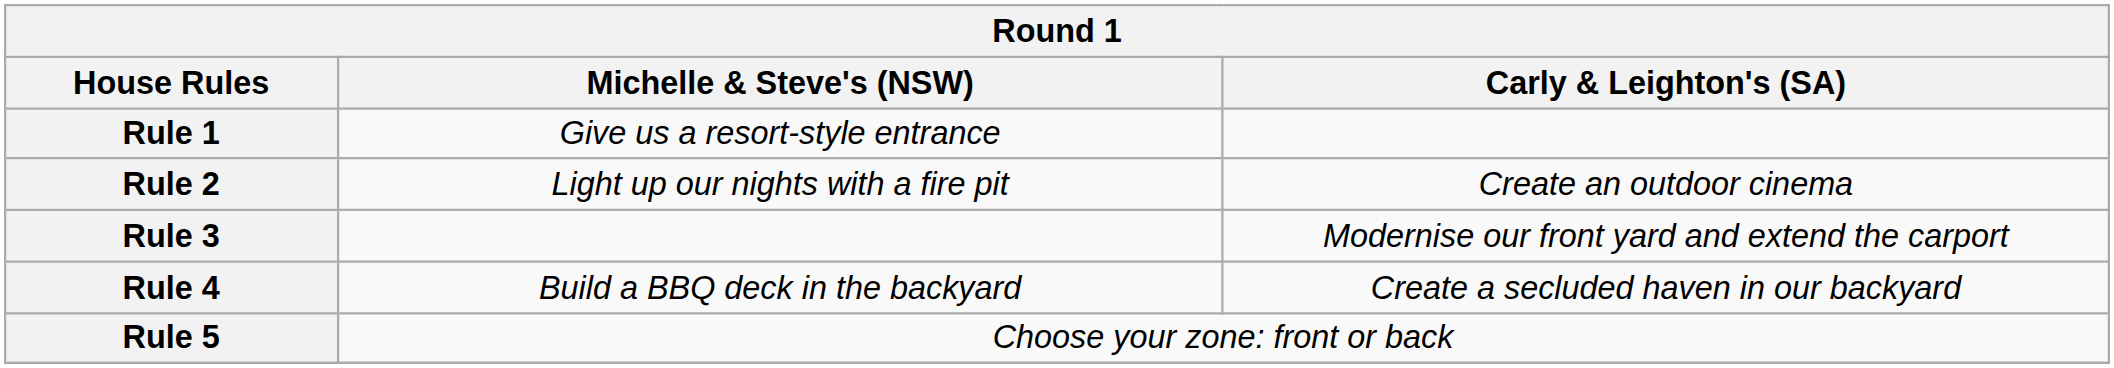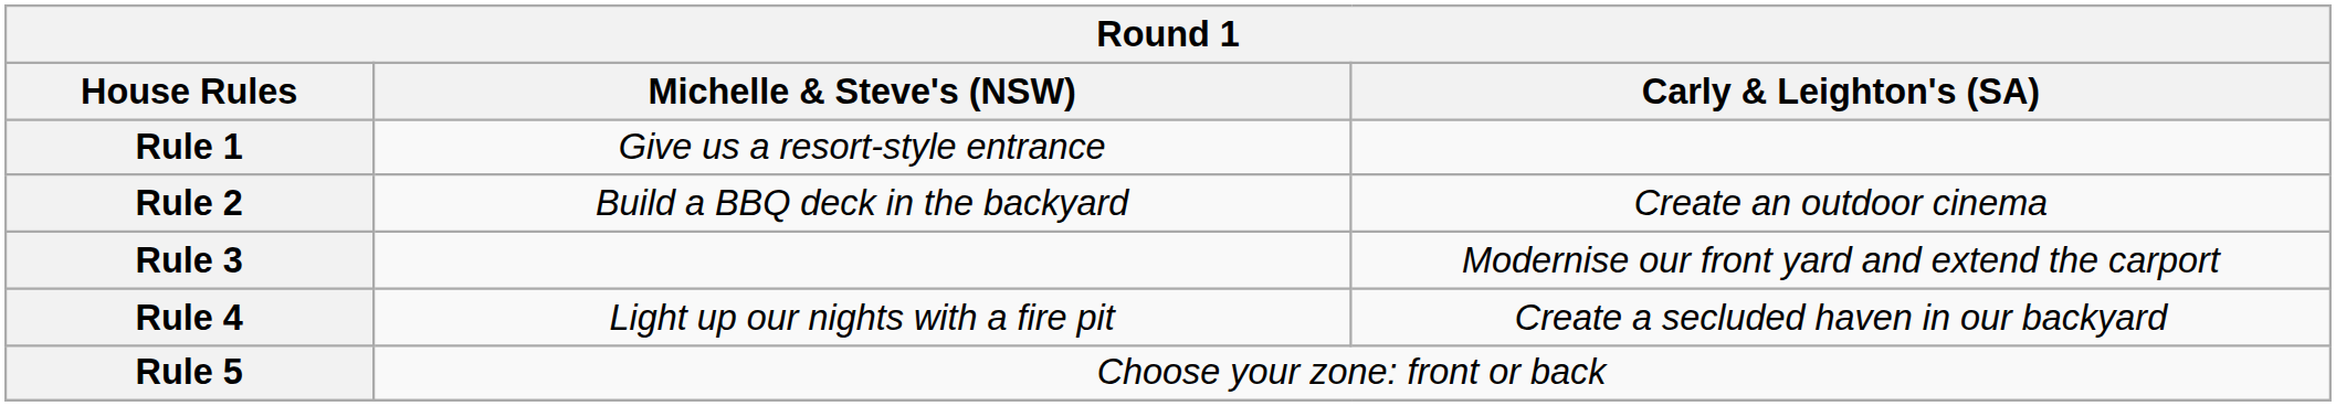 <table class="wikitable plainrowheaders" style="text-align:center; font-size:90%; width:65em;">
 <tr>
 <th colspan="3" >Round 1</th>
 </tr>
 <tr>
 <th style="width:15%;">House Rules</th>
 <th style="width:40%;">Michelle & Steve's (NSW)</th>
 <th style="width:40%;">Carly & Leighton's (SA)</th>
 </tr>
 <tr>
 <th>Rule 1</th>
 <td><em>Give us a resort-style entrance</em></td>
 <td></td>
 </tr>
 <tr>
 <th>Rule 2</th>
-<td><em>Light up our nights with a fire pit</em></td>
+<td><em>Build a BBQ deck in the backyard</em></td>
 <td><em>Create an outdoor cinema</em></td>
 </tr>
 <tr>
 <th>Rule 3</th>
 <td></td>
 <td><em>Modernise our front yard and extend the carport</em></td>
 </tr>
 <tr>
 <th>Rule 4</th>
-<td><em>Build a BBQ deck in the backyard</em></td>
+<td><em>Light up our nights with a fire pit</em></td>
 <td><em>Create a secluded haven in our backyard</em></td>
 </tr>
 <tr>
 <th>Rule 5</th>
 <td colspan="2"><em>Choose your zone: front or back</em></td>
 </tr>
 <tr>
 </tr>
 </table>
